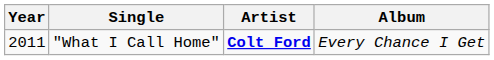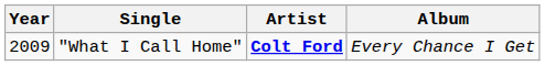 <table class="wikitable">
 <tr>
 <th>Year</th>
 <th>Single</th>
 <th>Artist</th>
 <th>Album</th>
 </tr>
 <tr>
-<td>2011</td>
+<td>2009</td>
 <td>"What I Call Home"</td>
 <td><strong><a href='#'>Colt Ford</a></strong></td>
 <td><em>Every Chance I Get</em></td>
 </tr>
 </table>
